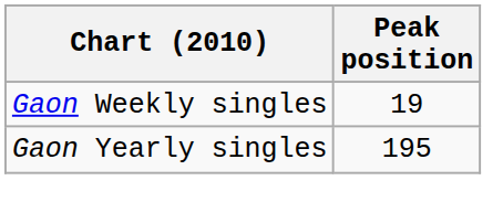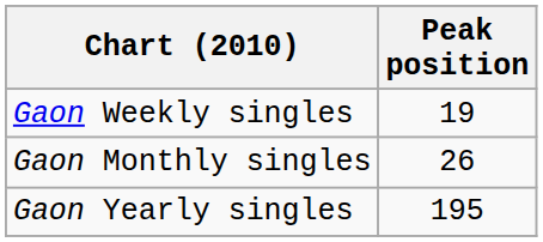 <table class="wikitable">
 <tr>
 <th>Chart (2010)</th>
 <th>Peak <br> position</th>
 </tr>
 <tr>
 <td><em><a href='#'>Gaon</a></em> Weekly singles</td>
 <td align=center>19</td>
 </tr>
 <tr>
+<td><em>Gaon</em> Monthly singles</td>
+<td align=center>26</td>
+</tr>
+<tr>
 <td><em>Gaon</em> Yearly singles</td>
 <td align=center>195</td>
 </tr>
 </table>
